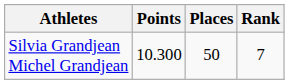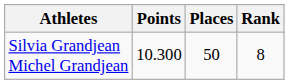 <table class="wikitable" border="1" style="font-size:90%">
 <tr>
 <th>Athletes</th>
 <th>Points</th>
 <th>Places</th>
 <th>Rank</th>
 </tr>
 <tr align=center>
 <td align=left><a href='#'>Silvia Grandjean</a><br><a href='#'>Michel Grandjean</a></td>
 <td>10.300</td>
 <td>50</td>
-<td>7</td>
+<td>8</td>
 </tr>
 </table>
